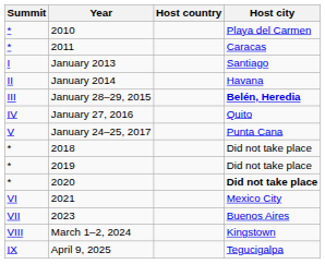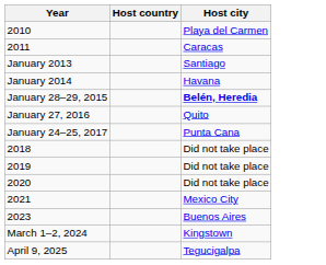 <table class="sortable wikitable" border="0">
 <tr>
-<th>Summit</th>
 <th>Year</th>
 <th>Host country</th>
 <th>Host city</th>
 </tr>
 <tr>
-<td><a href='#'>*</a></td>
 <td>2010</td>
 <td></td>
 <td><a href='#'>Playa del Carmen</a></td>
 </tr>
 <tr>
-<td><a href='#'>*</a></td>
 <td>2011</td>
 <td></td>
 <td><a href='#'>Caracas</a></td>
 </tr>
 <tr>
-<td><a href='#'>I</a></td>
 <td>January 2013</td>
 <td></td>
 <td><a href='#'>Santiago</a></td>
 </tr>
 <tr>
-<td><a href='#'>II</a></td>
 <td>January 2014</td>
 <td></td>
 <td><a href='#'>Havana</a></td>
 </tr>
 <tr>
-<td><a href='#'>III</a></td>
 <td>January 28–29, 2015</td>
 <td></td>
 <td><strong><a href='#'>Belén, Heredia</a></strong></td>
 </tr>
 <tr>
-<td><a href='#'>IV</a></td>
 <td>January 27, 2016</td>
 <td></td>
 <td><a href='#'>Quito</a></td>
 </tr>
 <tr>
-<td><a href='#'>V</a></td>
 <td>January 24–25, 2017</td>
 <td></td>
 <td><a href='#'>Punta Cana</a></td>
 </tr>
 <tr>
-<td>*</td>
 <td>2018</td>
 <td></td>
 <td>Did not take place</td>
 </tr>
 <tr>
-<td>*</td>
 <td>2019</td>
 <td></td>
 <td>Did not take place</td>
 </tr>
 <tr>
-<td>*</td>
 <td>2020</td>
 <td></td>
-<td><strong>Did not take place</strong></td>
+<td>Did not take place</td>
 </tr>
 <tr>
-<td><a href='#'>VI</a></td>
 <td>2021</td>
 <td></td>
 <td><a href='#'>Mexico City</a></td>
 </tr>
 <tr>
-<td><a href='#'>VII</a></td>
 <td>2023</td>
 <td></td>
 <td><a href='#'>Buenos Aires</a></td>
 </tr>
 <tr>
-<td><a href='#'>VIII</a></td>
 <td>March 1–2, 2024</td>
 <td></td>
 <td><a href='#'>Kingstown</a></td>
 </tr>
 <tr>
-<td><a href='#'>IX</a></td>
 <td>April 9, 2025</td>
 <td></td>
 <td><a href='#'>Tegucigalpa</a></td>
 </tr>
 </table>
